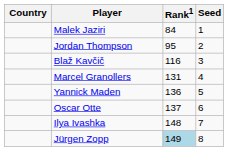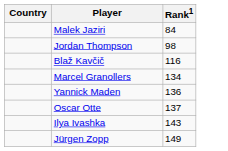 <table class="sortable wikitable">
 <tr>
 <th width="70">Country</th>
 <th width="175">Player</th>
 <th>Rank<sup>1</sup></th>
-<th>Seed</th>
 </tr>
 <tr>
 <td></td>
 <td><a href='#'>Malek Jaziri</a></td>
 <td>84</td>
-<td>1</td>
 </tr>
 <tr>
 <td></td>
 <td><a href='#'>Jordan Thompson</a></td>
-<td>95</td>
-<td>2</td>
+<td>98</td>
 </tr>
 <tr>
 <td></td>
 <td><a href='#'>Blaž Kavčič</a></td>
 <td>116</td>
-<td>3</td>
 </tr>
 <tr>
 <td></td>
 <td><a href='#'>Marcel Granollers</a></td>
-<td>131</td>
-<td>4</td>
+<td>134</td>
 </tr>
 <tr>
 <td></td>
 <td><a href='#'>Yannick Maden</a></td>
 <td>136</td>
-<td>5</td>
 </tr>
 <tr>
 <td></td>
 <td><a href='#'>Oscar Otte</a></td>
 <td>137</td>
-<td>6</td>
 </tr>
 <tr>
 <td></td>
 <td><a href='#'>Ilya Ivashka</a></td>
-<td>148</td>
-<td>7</td>
+<td>143</td>
 </tr>
 <tr>
 <td></td>
 <td><a href='#'>Jürgen Zopp</a></td>
-<td style="background: lightblue;">149</td>
-<td>8</td>
+<td>149</td>
 </tr>
 </table>
